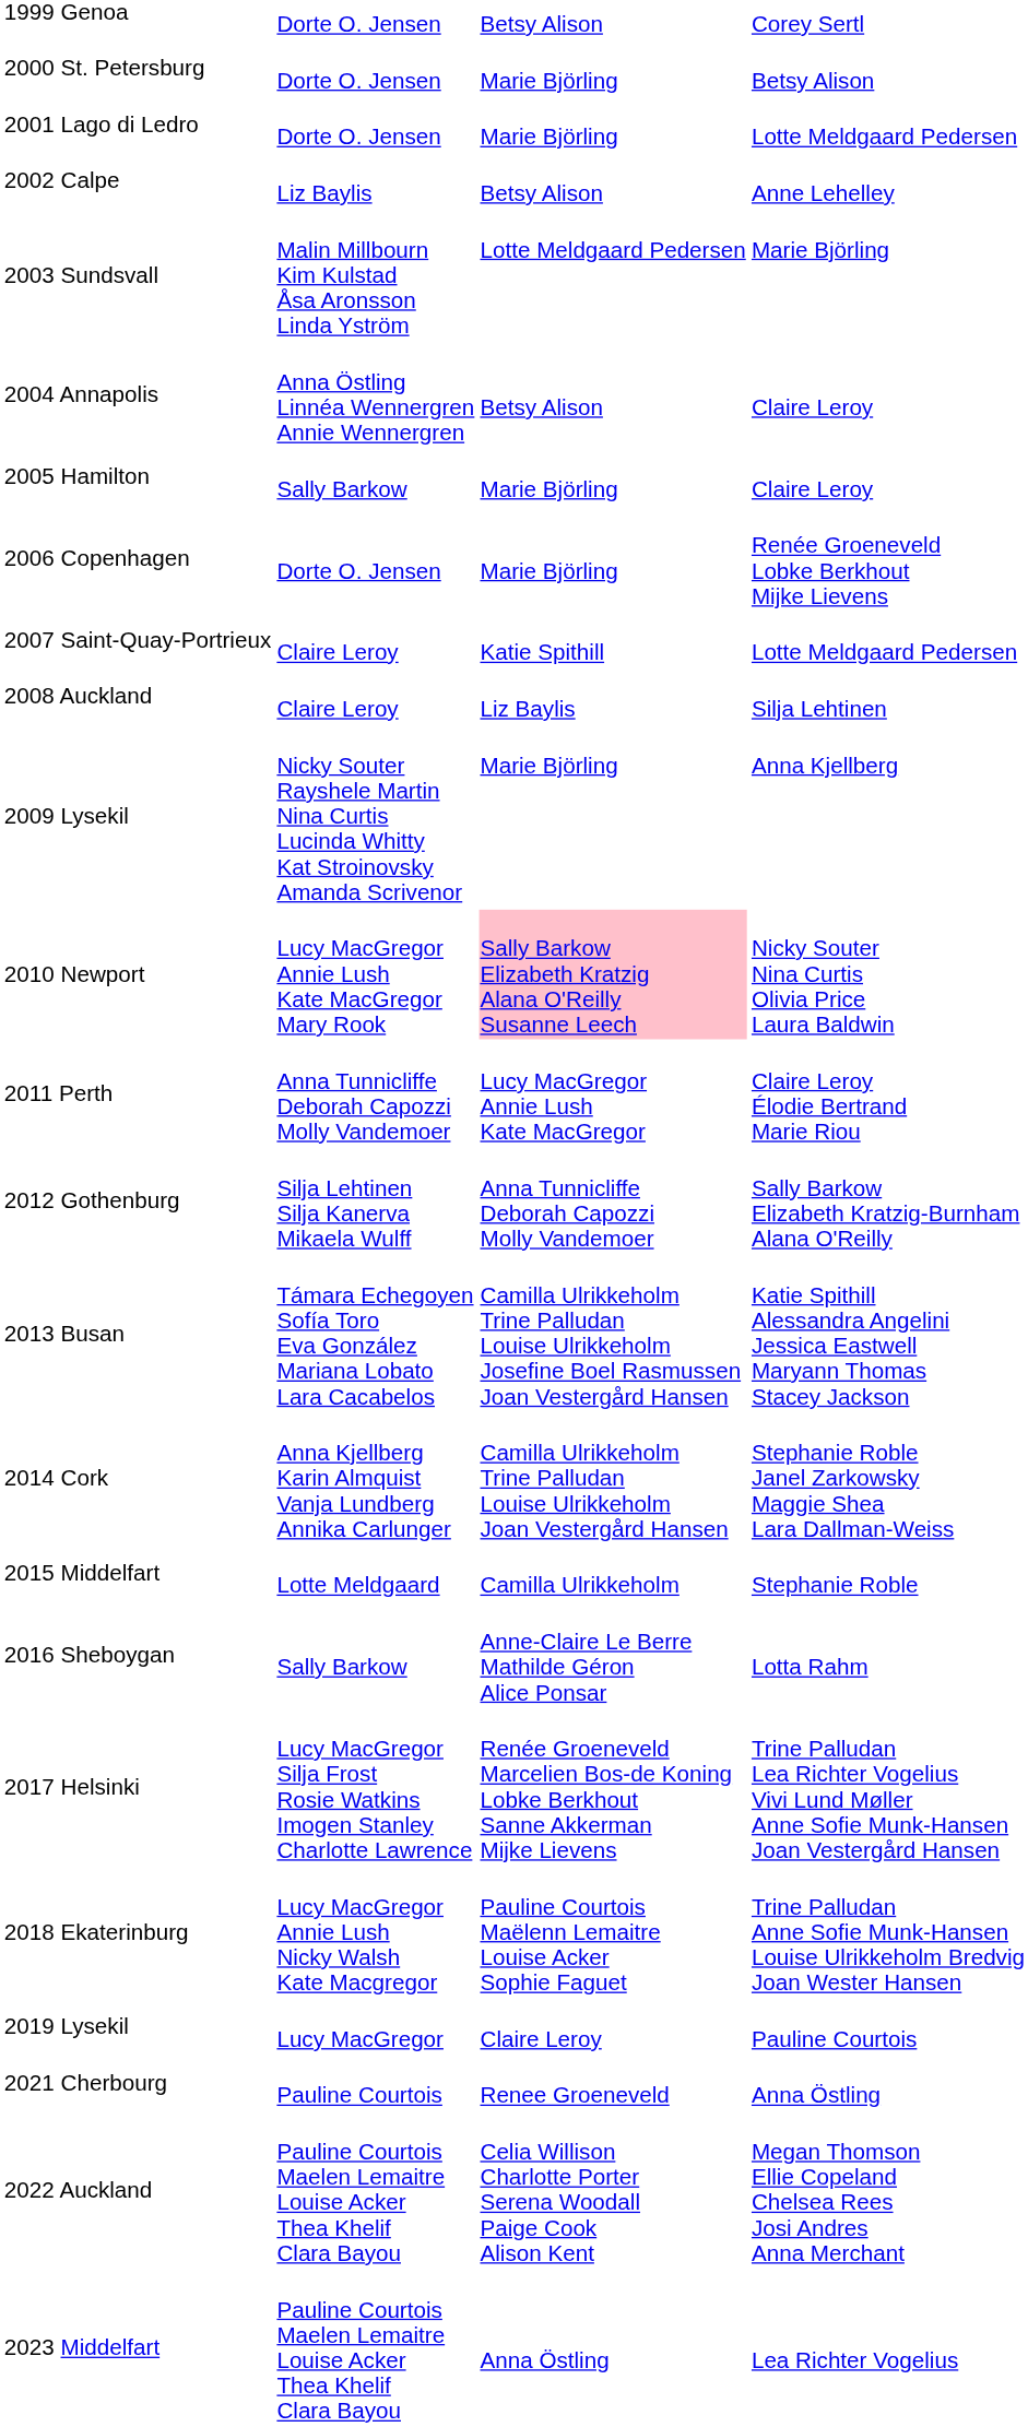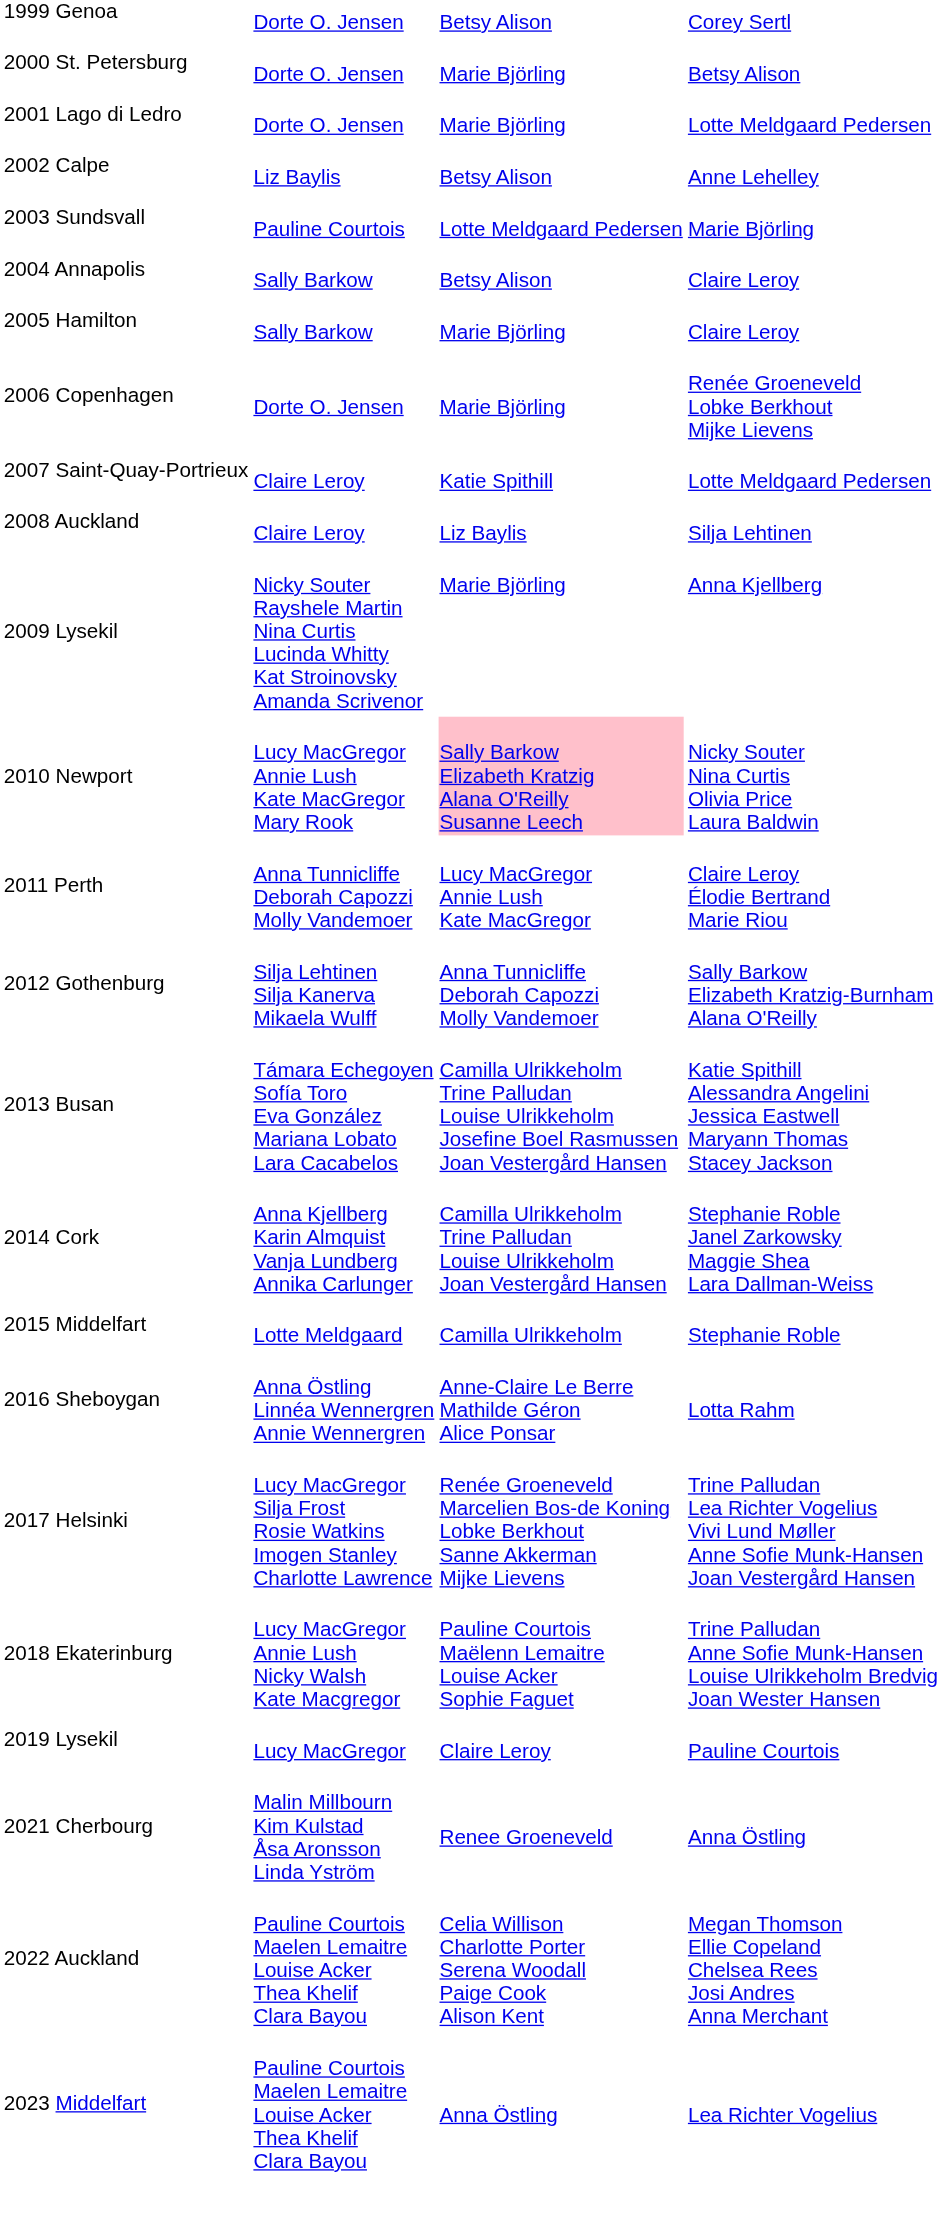 <table>
 <tr>
 <td>1999 Genoa</td>
 <td><br><a href='#'>Dorte O. Jensen</a></td>
 <td><br><a href='#'>Betsy Alison</a></td>
 <td><br><a href='#'>Corey Sertl</a></td>
 </tr>
 <tr>
 <td>2000 St. Petersburg</td>
 <td><br><a href='#'>Dorte O. Jensen</a></td>
 <td><br><a href='#'>Marie Björling</a></td>
 <td><br><a href='#'>Betsy Alison</a></td>
 </tr>
 <tr>
 <td>2001 Lago di Ledro</td>
 <td><br><a href='#'>Dorte O. Jensen</a></td>
 <td><br><a href='#'>Marie Björling</a></td>
 <td><br><a href='#'>Lotte Meldgaard Pedersen</a></td>
 </tr>
 <tr>
 <td>2002 Calpe</td>
 <td><br><a href='#'>Liz Baylis</a></td>
 <td><br><a href='#'>Betsy Alison</a></td>
 <td><br><a href='#'>Anne Lehelley</a></td>
 </tr>
 <tr>
 <td>2003 Sundsvall</td>
-<td valign=top><br><a href='#'>Malin Millbourn</a><br><a href='#'>Kim Kulstad</a><br><a href='#'>Åsa Aronsson</a><br><a href='#'>Linda Yström</a></td>
+<td><br><a href='#'>Pauline Courtois</a></td>
 <td valign=top><br><a href='#'>Lotte Meldgaard Pedersen</a></td>
 <td valign=top><br><a href='#'>Marie Björling</a></td>
 </tr>
 <tr>
 <td>2004 Annapolis</td>
-<td><br><a href='#'>Anna Östling</a><br><a href='#'>Linnéa Wennergren</a><br><a href='#'>Annie Wennergren</a></td>
+<td><br><a href='#'>Sally Barkow</a></td>
 <td><br><a href='#'>Betsy Alison</a></td>
 <td><br><a href='#'>Claire Leroy</a></td>
 </tr>
 <tr>
 <td>2005 Hamilton</td>
 <td><br><a href='#'>Sally Barkow</a></td>
 <td><br><a href='#'>Marie Björling</a></td>
 <td><br><a href='#'>Claire Leroy</a></td>
 </tr>
 <tr>
 <td>2006 Copenhagen</td>
 <td><br><a href='#'>Dorte O. Jensen</a></td>
 <td><br><a href='#'>Marie Björling</a></td>
 <td><br><a href='#'>Renée Groeneveld</a><br><a href='#'>Lobke Berkhout</a><br><a href='#'>Mijke Lievens</a></td>
 </tr>
 <tr>
 <td>2007 Saint-Quay-Portrieux</td>
 <td><br><a href='#'>Claire Leroy</a></td>
 <td><br><a href='#'>Katie Spithill</a></td>
 <td><br><a href='#'>Lotte Meldgaard Pedersen</a></td>
 </tr>
 <tr>
 <td>2008 Auckland</td>
 <td><br><a href='#'>Claire Leroy</a></td>
 <td><br><a href='#'>Liz Baylis</a></td>
 <td><br><a href='#'>Silja Lehtinen</a></td>
 </tr>
 <tr>
 <td>2009 Lysekil</td>
 <td valign=top><br><a href='#'>Nicky Souter</a><br><a href='#'>Rayshele Martin</a><br><a href='#'>Nina Curtis</a><br><a href='#'>Lucinda Whitty</a><br><a href='#'>Kat Stroinovsky</a><br><a href='#'>Amanda Scrivenor</a></td>
 <td valign=top><br><a href='#'>Marie Björling</a></td>
 <td valign=top><br><a href='#'>Anna Kjellberg</a></td>
 </tr>
 <tr>
 <td>2010 Newport</td>
 <td><br><a href='#'>Lucy MacGregor</a><br><a href='#'>Annie Lush</a><br><a href='#'>Kate MacGregor</a><br><a href='#'>Mary Rook</a></td>
 <td style="background: pink;"><br><a href='#'>Sally Barkow</a><br><a href='#'>Elizabeth Kratzig</a><br><a href='#'>Alana O'Reilly</a><br><a href='#'>Susanne Leech</a></td>
 <td><br><a href='#'>Nicky Souter</a><br><a href='#'>Nina Curtis</a><br><a href='#'>Olivia Price</a><br><a href='#'>Laura Baldwin</a></td>
 </tr>
 <tr>
 <td>2011 Perth<br></td>
 <td><br><a href='#'>Anna Tunnicliffe</a><br><a href='#'>Deborah Capozzi</a><br><a href='#'>Molly Vandemoer</a></td>
 <td><br><a href='#'>Lucy MacGregor</a><br><a href='#'>Annie Lush</a><br><a href='#'>Kate MacGregor</a></td>
 <td><br><a href='#'>Claire Leroy</a><br><a href='#'>Élodie Bertrand</a><br><a href='#'>Marie Riou</a></td>
 </tr>
 <tr>
 <td>2012 Gothenburg</td>
 <td><br><a href='#'>Silja Lehtinen</a><br><a href='#'>Silja Kanerva</a><br><a href='#'>Mikaela Wulff</a></td>
 <td><br><a href='#'>Anna Tunnicliffe</a><br><a href='#'>Deborah Capozzi</a><br><a href='#'>Molly Vandemoer</a></td>
 <td><br><a href='#'>Sally Barkow</a><br><a href='#'>Elizabeth Kratzig-Burnham</a><br><a href='#'>Alana O'Reilly</a></td>
 </tr>
 <tr>
 <td>2013 Busan<br></td>
 <td><br><a href='#'>Támara Echegoyen</a><br><a href='#'>Sofía Toro</a><br><a href='#'>Eva González</a><br><a href='#'>Mariana Lobato</a><br><a href='#'>Lara Cacabelos</a></td>
 <td><br><a href='#'>Camilla Ulrikkeholm</a><br><a href='#'>Trine Palludan</a><br><a href='#'>Louise Ulrikkeholm</a><br><a href='#'>Josefine Boel Rasmussen</a><br><a href='#'>Joan Vestergård Hansen</a></td>
 <td><br><a href='#'>Katie Spithill</a><br><a href='#'>Alessandra Angelini</a><br><a href='#'>Jessica Eastwell</a><br><a href='#'>Maryann Thomas</a><br><a href='#'>Stacey Jackson</a></td>
 </tr>
 <tr>
 <td>2014 Cork</td>
 <td><br><a href='#'>Anna Kjellberg</a><br><a href='#'>Karin Almquist</a><br><a href='#'>Vanja Lundberg</a><br><a href='#'>Annika Carlunger</a></td>
 <td><br><a href='#'>Camilla Ulrikkeholm</a><br><a href='#'>Trine Palludan</a><br><a href='#'>Louise Ulrikkeholm</a><br><a href='#'>Joan Vestergård Hansen</a></td>
 <td><br><a href='#'>Stephanie Roble</a><br><a href='#'>Janel Zarkowsky</a><br><a href='#'>Maggie Shea</a><br><a href='#'>Lara Dallman-Weiss</a></td>
 </tr>
 <tr>
 <td>2015 Middelfart</td>
 <td><br><a href='#'>Lotte Meldgaard</a></td>
 <td><br><a href='#'>Camilla Ulrikkeholm</a></td>
 <td><br><a href='#'>Stephanie Roble</a></td>
 </tr>
 <tr>
 <td>2016 Sheboygan</td>
-<td><br><a href='#'>Sally Barkow</a></td>
+<td><br><a href='#'>Anna Östling</a><br><a href='#'>Linnéa Wennergren</a><br><a href='#'>Annie Wennergren</a></td>
 <td><br><a href='#'>Anne-Claire Le Berre</a><br><a href='#'>Mathilde Géron</a><br><a href='#'>Alice Ponsar</a></td>
 <td><br><a href='#'>Lotta Rahm</a></td>
 </tr>
 <tr>
 <td>2017 Helsinki</td>
 <td><br><a href='#'>Lucy MacGregor</a><br><a href='#'>Silja Frost</a><br><a href='#'>Rosie Watkins</a><br><a href='#'>Imogen Stanley</a><br><a href='#'>Charlotte Lawrence</a></td>
 <td><br><a href='#'>Renée Groeneveld</a><br><a href='#'>Marcelien Bos-de Koning</a><br><a href='#'>Lobke Berkhout</a><br><a href='#'>Sanne Akkerman</a><br><a href='#'>Mijke Lievens</a></td>
 <td><br><a href='#'>Trine Palludan</a><br><a href='#'>Lea Richter Vogelius</a><br><a href='#'>Vivi Lund Møller</a><br><a href='#'>Anne Sofie Munk-Hansen</a><br><a href='#'>Joan Vestergård Hansen</a></td>
 </tr>
 <tr>
 <td>2018 Ekaterinburg</td>
 <td><br><a href='#'>Lucy MacGregor</a><br><a href='#'>Annie Lush</a><br><a href='#'>Nicky Walsh</a><br><a href='#'>Kate Macgregor</a></td>
 <td><br><a href='#'>Pauline Courtois</a><br><a href='#'>Maëlenn Lemaitre</a><br><a href='#'>Louise Acker</a><br><a href='#'>Sophie Faguet</a></td>
 <td><br><a href='#'>Trine Palludan</a><br><a href='#'>Anne Sofie Munk-Hansen</a><br><a href='#'>Louise Ulrikkeholm Bredvig</a><br><a href='#'>Joan Wester Hansen</a></td>
 </tr>
 <tr>
 <td>2019 Lysekil</td>
 <td><br><a href='#'>Lucy MacGregor</a></td>
 <td><br><a href='#'>Claire Leroy</a></td>
 <td><br><a href='#'>Pauline Courtois</a></td>
 </tr>
 <tr>
 <td>2021 Cherbourg</td>
-<td><br><a href='#'>Pauline Courtois</a></td>
+<td valign=top><br><a href='#'>Malin Millbourn</a><br><a href='#'>Kim Kulstad</a><br><a href='#'>Åsa Aronsson</a><br><a href='#'>Linda Yström</a></td>
 <td><br><a href='#'>Renee Groeneveld</a></td>
 <td><br><a href='#'>Anna Östling</a></td>
 </tr>
 <tr>
 <td>2022 Auckland</td>
 <td><br><a href='#'>Pauline Courtois</a><br><a href='#'>Maelen Lemaitre</a><br><a href='#'>Louise Acker</a><br><a href='#'>Thea Khelif</a><br><a href='#'>Clara Bayou</a></td>
 <td><br><a href='#'>Celia Willison</a><br><a href='#'>Charlotte Porter</a><br><a href='#'>Serena Woodall</a><br><a href='#'>Paige Cook</a><br><a href='#'>Alison Kent</a></td>
 <td><br><a href='#'>Megan Thomson</a><br><a href='#'>Ellie Copeland</a><br><a href='#'>Chelsea Rees</a><br><a href='#'>Josi Andres</a><br><a href='#'>Anna Merchant</a></td>
 </tr>
 <tr>
 <td>2023 <a href='#'>Middelfart</a></td>
 <td><br><a href='#'>Pauline Courtois</a><br><a href='#'>Maelen Lemaitre</a><br><a href='#'>Louise Acker</a><br><a href='#'>Thea Khelif</a><br><a href='#'>Clara Bayou</a></td>
 <td><br><a href='#'>Anna Östling</a></td>
 <td><br><a href='#'>Lea Richter Vogelius</a></td>
 </tr>
 </table>
